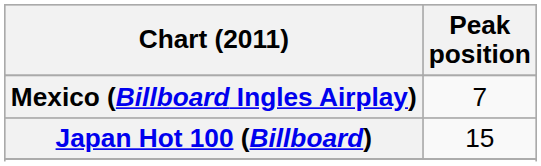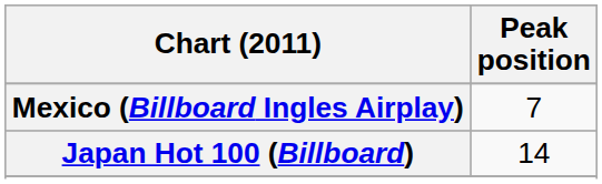 <table class="wikitable sortable plainrowheaders" style="text-align:center">
 <tr>
 <th scope="col">Chart (2011)</th>
 <th scope="col">Peak<br>position</th>
 </tr>
 <tr>
 </tr>
 <tr>
 </tr>
 <tr>
 </tr>
 <tr>
 </tr>
 <tr>
 </tr>
 <tr>
 </tr>
 <tr>
 </tr>
 <tr>
 </tr>
 <tr>
 </tr>
 <tr>
 </tr>
 <tr>
 </tr>
 <tr>
 <th scope="row">Mexico (<a href='#'><em>Billboard</em> Ingles Airplay</a>)</th>
 <td>7</td>
 </tr>
 <tr>
 <th scope="row"><a href='#'>Japan Hot 100</a> (<a href='#'><em>Billboard</em></a>)</th>
-<td>15</td>
+<td>14</td>
 </tr>
 <tr>
 </tr>
 <tr>
 </tr>
 </table>
